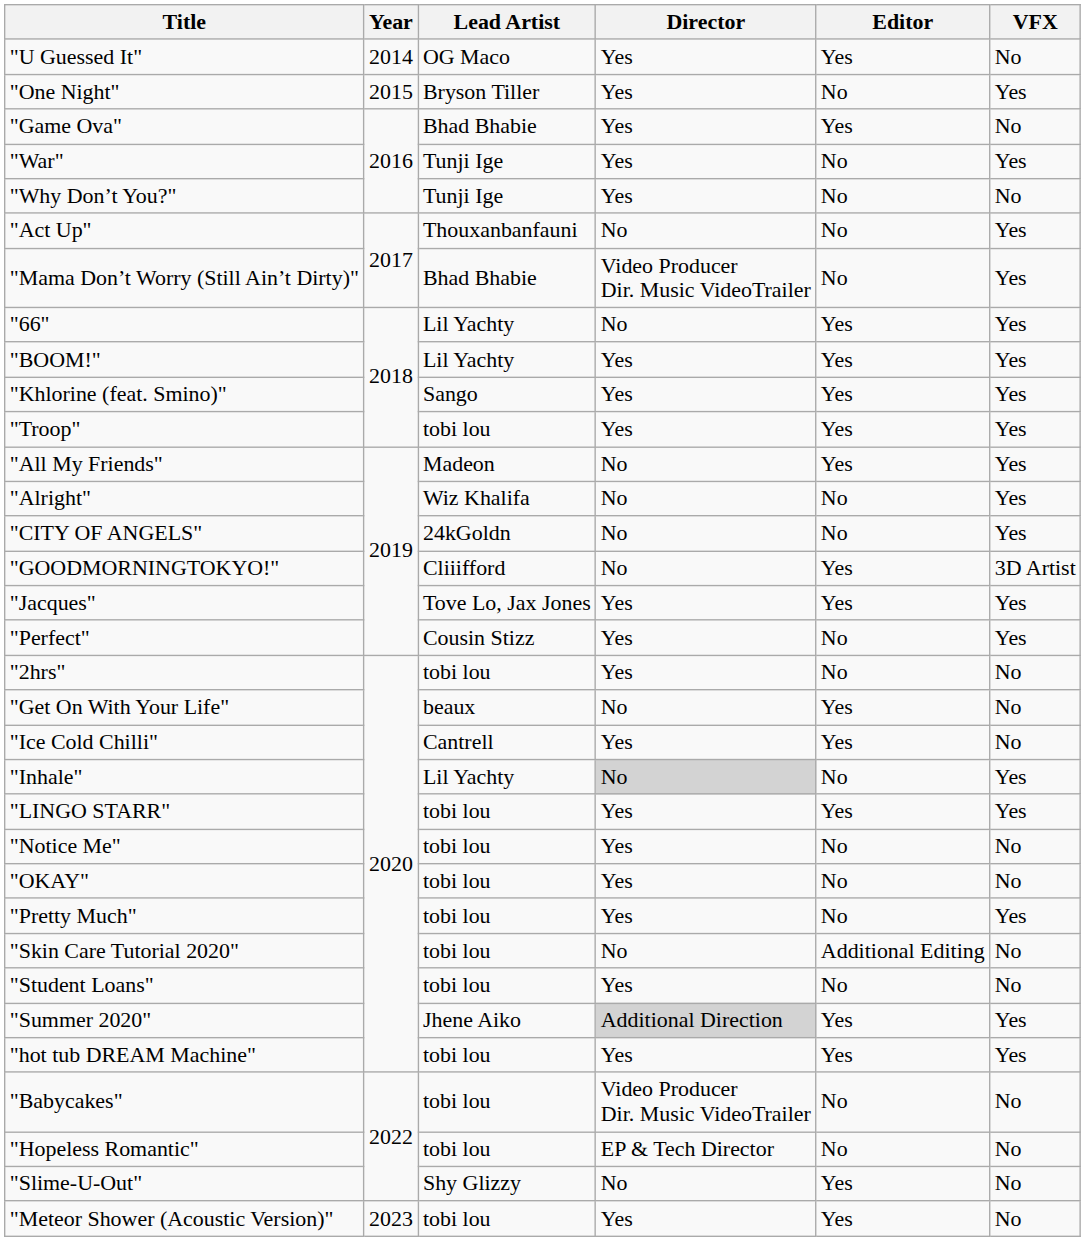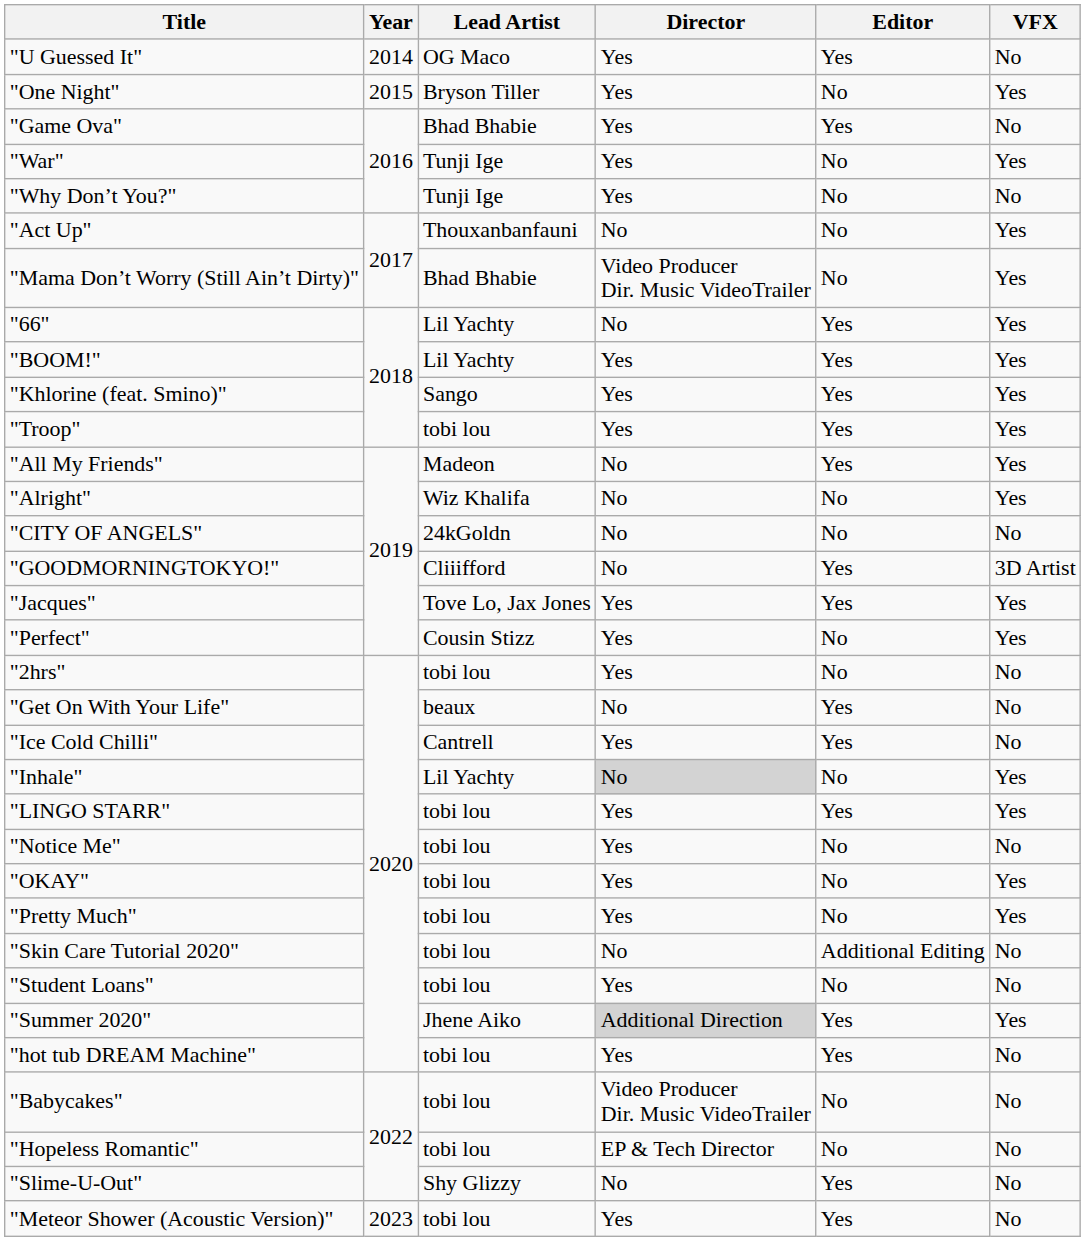 <table class="wikitable plainrowheaders">
 <tr>
 <th scope="col">Title</th>
 <th scope="col">Year</th>
 <th scope="col">Lead Artist</th>
 <th>Director</th>
 <th>Editor</th>
 <th>VFX</th>
 </tr>
 <tr>
 <td>"U Guessed It"</td>
 <td>2014</td>
 <td>OG Maco</td>
 <td>Yes</td>
 <td>Yes</td>
 <td>No</td>
 </tr>
 <tr>
 <td>"One Night"</td>
 <td>2015</td>
 <td>Bryson Tiller</td>
 <td>Yes</td>
 <td>No</td>
 <td>Yes</td>
 </tr>
 <tr>
 <td>"Game Ova"</td>
 <td rowspan="3">2016</td>
 <td>Bhad Bhabie</td>
 <td>Yes</td>
 <td>Yes</td>
 <td>No</td>
 </tr>
 <tr>
 <td>"War"</td>
 <td>Tunji Ige</td>
 <td>Yes</td>
 <td>No</td>
 <td>Yes</td>
 </tr>
 <tr>
 <td>"Why Don’t You?"</td>
 <td>Tunji Ige</td>
 <td>Yes</td>
 <td>No</td>
 <td>No</td>
 </tr>
 <tr>
 <td>"Act Up"</td>
 <td rowspan="2">2017</td>
 <td>Thouxanbanfauni</td>
 <td>No</td>
 <td>No</td>
 <td>Yes</td>
 </tr>
 <tr>
 <td>"Mama Don’t Worry (Still Ain’t Dirty)"</td>
 <td>Bhad Bhabie</td>
 <td>Video Producer<br>Dir. Music VideoTrailer</td>
 <td>No</td>
 <td>Yes</td>
 </tr>
 <tr>
 <td>"66"</td>
 <td rowspan="4">2018</td>
 <td>Lil Yachty</td>
 <td>No</td>
 <td>Yes</td>
 <td>Yes</td>
 </tr>
 <tr>
 <td>"BOOM!"</td>
 <td>Lil Yachty</td>
 <td>Yes</td>
 <td>Yes</td>
 <td>Yes</td>
 </tr>
 <tr>
 <td>"Khlorine (feat. Smino)"</td>
 <td>Sango</td>
 <td>Yes</td>
 <td>Yes</td>
 <td>Yes</td>
 </tr>
 <tr>
 <td>"Troop"</td>
 <td>tobi lou</td>
 <td>Yes</td>
 <td>Yes</td>
 <td>Yes</td>
 </tr>
 <tr>
 <td>"All My Friends"</td>
 <td rowspan="6">2019</td>
 <td>Madeon</td>
 <td>No</td>
 <td>Yes</td>
 <td>Yes</td>
 </tr>
 <tr>
 <td>"Alright"</td>
 <td>Wiz Khalifa</td>
 <td>No</td>
 <td>No</td>
 <td>Yes</td>
 </tr>
 <tr>
 <td>"CITY OF ANGELS"</td>
 <td>24kGoldn</td>
 <td>No</td>
 <td>No</td>
-<td>Yes</td>
+<td>No</td>
 </tr>
 <tr>
 <td>"GOODMORNINGTOKYO!"</td>
 <td>Cliiifford</td>
 <td>No</td>
 <td>Yes</td>
 <td>3D Artist</td>
 </tr>
 <tr>
 <td>"Jacques"</td>
 <td>Tove Lo, Jax Jones</td>
 <td>Yes</td>
 <td>Yes</td>
 <td>Yes</td>
 </tr>
 <tr>
 <td>"Perfect"</td>
 <td>Cousin Stizz</td>
 <td>Yes</td>
 <td>No</td>
 <td>Yes</td>
 </tr>
 <tr>
 <td>"2hrs"</td>
 <td rowspan="12">2020</td>
 <td>tobi lou</td>
 <td>Yes</td>
 <td>No</td>
 <td>No</td>
 </tr>
 <tr>
 <td>"Get On With Your Life"</td>
 <td>beaux</td>
 <td>No</td>
 <td>Yes</td>
 <td>No</td>
 </tr>
 <tr>
 <td>"Ice Cold Chilli"</td>
 <td>Cantrell</td>
 <td>Yes</td>
 <td>Yes</td>
 <td>No</td>
 </tr>
 <tr>
 <td>"Inhale"</td>
 <td>Lil Yachty</td>
 <td style="background: lightgrey;">No</td>
 <td>No</td>
 <td>Yes</td>
 </tr>
 <tr>
 <td>"LINGO STARR"</td>
 <td>tobi lou</td>
 <td>Yes</td>
 <td>Yes</td>
 <td>Yes</td>
 </tr>
 <tr>
 <td>"Notice Me"</td>
 <td>tobi lou</td>
 <td>Yes</td>
 <td>No</td>
 <td>No</td>
 </tr>
 <tr>
 <td>"OKAY"</td>
 <td>tobi lou</td>
 <td>Yes</td>
 <td>No</td>
-<td>No</td>
+<td>Yes</td>
 </tr>
 <tr>
 <td>"Pretty Much"</td>
 <td>tobi lou</td>
 <td>Yes</td>
 <td>No</td>
 <td>Yes</td>
 </tr>
 <tr>
 <td>"Skin Care Tutorial 2020"</td>
 <td>tobi lou</td>
 <td>No</td>
 <td>Additional Editing</td>
 <td>No</td>
 </tr>
 <tr>
 <td>"Student Loans"</td>
 <td>tobi lou</td>
 <td>Yes</td>
 <td>No</td>
 <td>No</td>
 </tr>
 <tr>
 <td>"Summer 2020"</td>
 <td>Jhene Aiko</td>
 <td style="background: lightgrey;">Additional Direction</td>
 <td>Yes</td>
 <td>Yes</td>
 </tr>
 <tr>
 <td>"hot tub DREAM Machine"</td>
 <td>tobi lou</td>
 <td>Yes</td>
 <td>Yes</td>
-<td>Yes</td>
+<td>No</td>
 </tr>
 <tr>
 <td>"Babycakes"</td>
 <td rowspan="3">2022</td>
 <td>tobi lou</td>
 <td>Video Producer<br>Dir. Music VideoTrailer</td>
 <td>No</td>
 <td>No</td>
 </tr>
 <tr>
 <td>"Hopeless Romantic"</td>
 <td>tobi lou</td>
 <td>EP & Tech Director</td>
 <td>No</td>
 <td>No</td>
 </tr>
 <tr>
 <td>"Slime-U-Out"</td>
 <td>Shy Glizzy</td>
 <td>No</td>
 <td>Yes</td>
 <td>No</td>
 </tr>
 <tr>
 <td>"Meteor Shower (Acoustic Version)"</td>
 <td>2023</td>
 <td>tobi lou</td>
 <td>Yes</td>
 <td>Yes</td>
 <td>No</td>
 </tr>
 </table>
